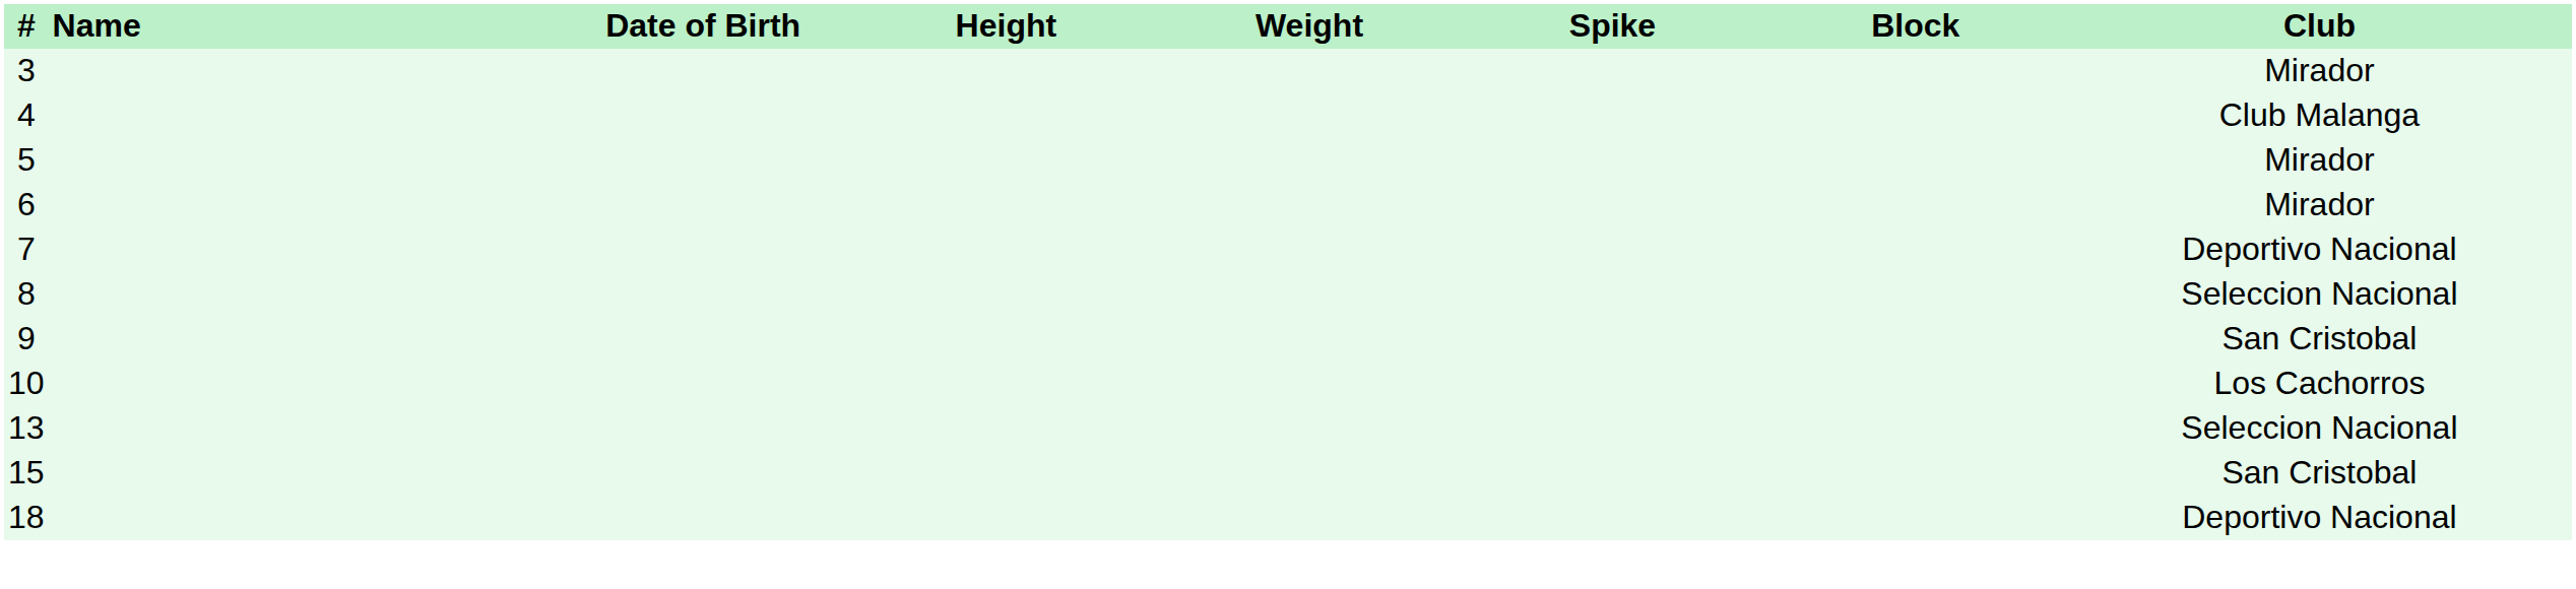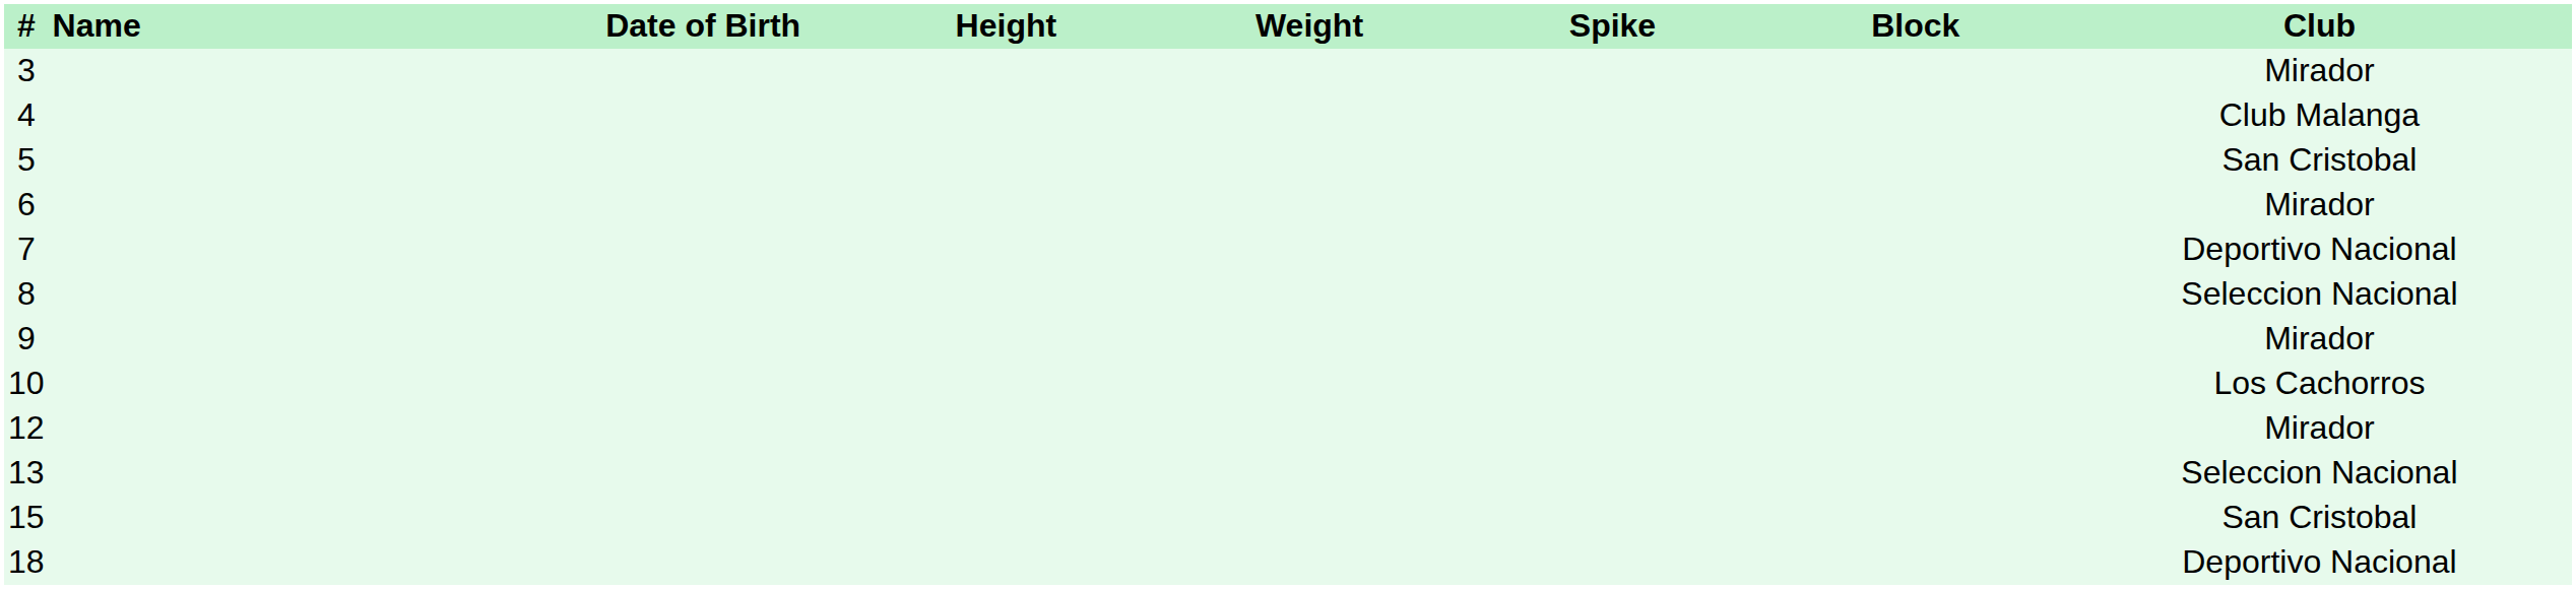 <table border=0 cellpadding=2 cellspacing=0  |- bgcolor=#FFECCE style=text-align:center; font-size:90%; width=100%>
 <tr bgcolor=#BBF0C9>
 <th>#</th>
 <th align=left width=20%>Name</th>
 <th width=12%>Date of Birth</th>
 <th width=12%>Height</th>
 <th width=12%>Weight</th>
 <th width=12%>Spike</th>
 <th width=12%>Block</th>
 <th width=20%>Club</th>
 </tr>
 <tr bgcolor=#E7FAEC>
 <td>3</td>
 <td align=left></td>
 <td align=right></td>
 <td></td>
 <td></td>
 <td></td>
 <td></td>
 <td>Mirador</td>
 </tr>
 <tr bgcolor=#E7FAEC>
 <td>4</td>
 <td align=left></td>
 <td align=right></td>
 <td></td>
 <td></td>
 <td></td>
 <td></td>
 <td>Club Malanga</td>
 </tr>
 <tr bgcolor=#E7FAEC>
 <td>5</td>
 <td align=left></td>
 <td align=right></td>
 <td></td>
 <td></td>
 <td></td>
 <td></td>
-<td>Mirador</td>
+<td>San Cristobal</td>
 </tr>
 <tr bgcolor=#E7FAEC>
 <td>6</td>
 <td align=left></td>
 <td align=right></td>
 <td></td>
 <td></td>
 <td></td>
 <td></td>
 <td>Mirador</td>
 </tr>
 <tr bgcolor=#E7FAEC>
 <td>7</td>
 <td align=left></td>
 <td align=right></td>
 <td></td>
 <td></td>
 <td></td>
 <td></td>
 <td>Deportivo Nacional</td>
 </tr>
 <tr bgcolor=#E7FAEC>
 <td>8</td>
 <td align=left></td>
 <td align=right></td>
 <td></td>
 <td></td>
 <td></td>
 <td></td>
 <td>Seleccion Nacional</td>
 </tr>
 <tr bgcolor=#E7FAEC>
 <td>9</td>
 <td align=left></td>
 <td align=right></td>
 <td></td>
 <td></td>
 <td></td>
 <td></td>
-<td>San Cristobal</td>
+<td>Mirador</td>
 </tr>
 <tr bgcolor=#E7FAEC>
 <td>10</td>
 <td align=left></td>
 <td align=right></td>
 <td></td>
 <td></td>
 <td></td>
 <td></td>
 <td>Los Cachorros</td>
+</tr>
+<tr bgcolor=#E7FAEC>
+<td>12</td>
+<td align=left></td>
+<td align=right></td>
+<td></td>
+<td></td>
+<td></td>
+<td></td>
+<td>Mirador</td>
 </tr>
 <tr bgcolor=#E7FAEC>
 <td>13</td>
 <td align=left></td>
 <td align=right></td>
 <td></td>
 <td></td>
 <td></td>
 <td></td>
 <td>Seleccion Nacional</td>
 </tr>
 <tr bgcolor=#E7FAEC>
 <td>15</td>
 <td align=left></td>
 <td align=right></td>
 <td></td>
 <td></td>
 <td></td>
 <td></td>
 <td>San Cristobal</td>
 </tr>
 <tr bgcolor=#E7FAEC>
 <td>18</td>
 <td align=left></td>
 <td align=right></td>
 <td></td>
 <td></td>
 <td></td>
 <td></td>
 <td>Deportivo Nacional</td>
 </tr>
 </table>
